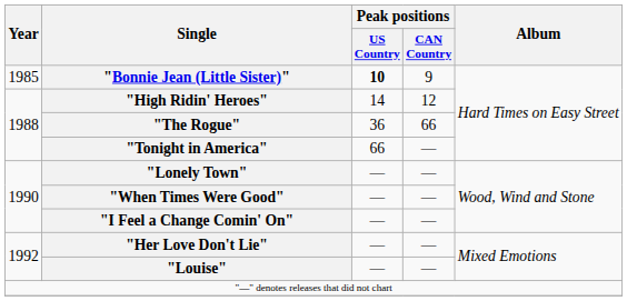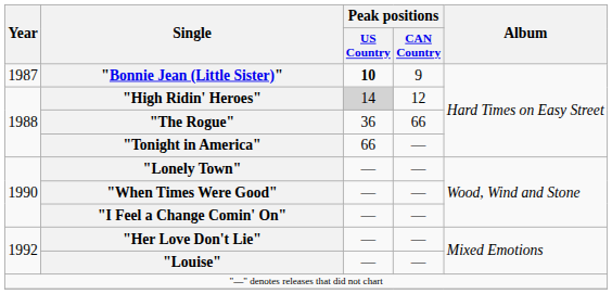 <table class="wikitable plainrowheaders" style="text-align:center;">
 <tr>
 <th rowspan="2">Year</th>
 <th rowspan="2" style="width:20em;">Single</th>
 <th colspan="2">Peak positions</th>
 <th rowspan="2">Album</th>
 </tr>
 <tr style="font-size:smaller;">
 <th width="45"><a href='#'>US Country</a><br></th>
 <th width="45"><a href='#'>CAN Country</a><br></th>
 </tr>
 <tr>
-<td>1985</td>
+<td>1987</td>
 <th scope="row">"<a href='#'>Bonnie Jean (Little Sister)</a>"</th>
 <td><strong>10</strong></td>
 <td>9</td>
 <td align="left" rowspan="4"><em>Hard Times on Easy Street</em></td>
 </tr>
 <tr>
 <td rowspan="3">1988</td>
 <th scope="row">"High Ridin' Heroes" </th>
-<td>14</td>
+<td style="background: lightgrey;">14</td>
 <td>12</td>
 </tr>
 <tr>
 <th scope="row">"The Rogue"</th>
 <td>36</td>
 <td>66</td>
 </tr>
 <tr>
 <th scope="row">"Tonight in America"</th>
 <td>66</td>
 <td>—</td>
 </tr>
 <tr>
 <td rowspan="3">1990</td>
 <th scope="row">"Lonely Town"</th>
 <td>—</td>
 <td>—</td>
 <td align="left" rowspan="3"><em>Wood, Wind and Stone</em></td>
 </tr>
 <tr>
 <th scope="row">"When Times Were Good"</th>
 <td>—</td>
 <td>—</td>
 </tr>
 <tr>
 <th scope="row">"I Feel a Change Comin' On"</th>
 <td>—</td>
 <td>—</td>
 </tr>
 <tr>
 <td rowspan="2">1992</td>
 <th scope="row">"Her Love Don't Lie"</th>
 <td>—</td>
 <td>—</td>
 <td align="left" rowspan="2"><em>Mixed Emotions</em></td>
 </tr>
 <tr>
 <th scope="row">"Louise"</th>
 <td>—</td>
 <td>—</td>
 </tr>
 <tr>
 <td colspan="5" style="font-size:8pt">"—" denotes releases that did not chart</td>
 </tr>
 <tr>
 </tr>
 </table>
